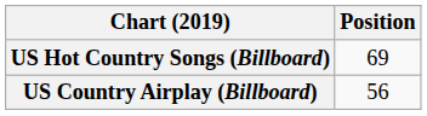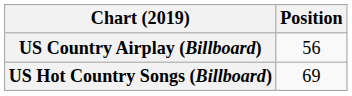 <table class="wikitable sortable plainrowheaders" style="text-align:center">
 <tr>
 <th>Chart (2019)</th>
 <th>Position</th>
 </tr>
 <tr>
+<th scope="row">US Country Airplay (<em>Billboard</em>)</th>
+<td>56</td>
+</tr>
+<tr>
 <th scope="row">US Hot Country Songs (<em>Billboard</em>)</th>
 <td>69</td>
 </tr>
-<tr>
-<th scope="row">US Country Airplay (<em>Billboard</em>)</th>
-<td>56</td>
-</tr>
 </table>
